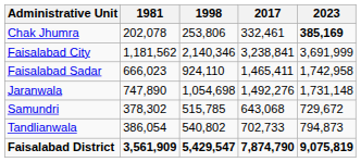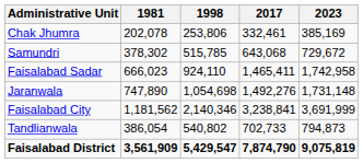 <table class="wikitable sortable">
 <tr>
 <th>Administrative Unit</th>
 <th>1981</th>
 <th>1998</th>
 <th>2017</th>
 <th>2023</th>
 </tr>
 <tr>
 <td><a href='#'>Chak Jhumra</a></td>
 <td>202,078</td>
 <td>253,806</td>
 <td>332,461</td>
-<td><strong>385,169</strong></td>
+<td>385,169</td>
 </tr>
 <tr>
-<td><a href='#'>Faisalabad City</a></td>
-<td>1,181,562</td>
-<td>2,140,346</td>
-<td>3,238,841</td>
-<td>3,691,999</td>
+<td><a href='#'>Samundri</a></td>
+<td>378,302</td>
+<td>515,785</td>
+<td>643,068</td>
+<td>729,672</td>
 </tr>
 <tr>
 <td><a href='#'>Faisalabad Sadar</a></td>
 <td>666,023</td>
 <td>924,110</td>
 <td>1,465,411</td>
 <td>1,742,958</td>
 </tr>
 <tr>
 <td><a href='#'>Jaranwala</a></td>
 <td>747,890</td>
 <td>1,054,698</td>
 <td>1,492,276</td>
 <td>1,731,148</td>
 </tr>
 <tr>
-<td><a href='#'>Samundri</a></td>
-<td>378,302</td>
-<td>515,785</td>
-<td>643,068</td>
-<td>729,672</td>
+<td><a href='#'>Faisalabad City</a></td>
+<td>1,181,562</td>
+<td>2,140,346</td>
+<td>3,238,841</td>
+<td>3,691,999</td>
 </tr>
 <tr>
 <td><a href='#'>Tandlianwala</a></td>
 <td>386,054</td>
 <td>540,802</td>
 <td>702,733</td>
 <td>794,873</td>
 </tr>
 <tr>
 <td><strong>Faisalabad District</strong></td>
 <td><strong>3,561,909</strong></td>
 <td><strong>5,429,547</strong></td>
 <td><strong>7,874,790</strong></td>
 <td><strong>9,075,819</strong></td>
 </tr>
 </table>
